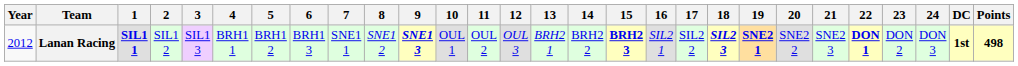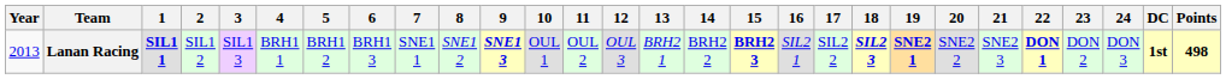 <table class="wikitable" style="text-align:center; font-size:85%">
 <tr>
 <th>Year</th>
 <th>Team</th>
 <th>1</th>
 <th>2</th>
 <th>3</th>
 <th>4</th>
 <th>5</th>
 <th>6</th>
 <th>7</th>
 <th>8</th>
 <th>9</th>
 <th>10</th>
 <th>11</th>
 <th>12</th>
 <th>13</th>
 <th>14</th>
 <th>15</th>
 <th>16</th>
 <th>17</th>
 <th>18</th>
 <th>19</th>
 <th>20</th>
 <th>21</th>
 <th>22</th>
 <th>23</th>
 <th>24</th>
 <th>DC</th>
 <th>Points</th>
 </tr>
 <tr>
-<td><a href='#'>2012</a></td>
+<td><a href='#'>2013</a></td>
 <th nowrap>Lanan Racing</th>
 <td style="background:#DFDFDF;"><strong><a href='#'>SIL1<br>1</a></strong><br></td>
 <td style="background:#DFFFDF;"><a href='#'>SIL1<br>2</a><br></td>
 <td style="background:#EFCFFF;"><a href='#'>SIL1<br>3</a><br></td>
 <td style="background:#DFFFDF;"><a href='#'>BRH1<br>1</a><br></td>
 <td style="background:#DFFFDF;"><a href='#'>BRH1<br>2</a><br></td>
 <td style="background:#DFFFDF;"><a href='#'>BRH1<br>3</a><br></td>
 <td style="background:#DFFFDF;"><a href='#'>SNE1<br>1</a><br></td>
 <td style="background:#DFFFDF;"><em><a href='#'>SNE1<br>2</a></em><br></td>
 <td style="background:#FFFFBF;"><strong><em><a href='#'>SNE1<br>3</a></em><br></strong></td>
 <td style="background:#DFDFDF;"><a href='#'>OUL<br>1</a><br></td>
 <td style="background:#DFFFDF;"><a href='#'>OUL<br>2</a><br></td>
 <td style="background:#DFDFDF;"><em><a href='#'>OUL<br>3</a></em><br></td>
 <td style="background:#DFFFDF;"><em><a href='#'>BRH2<br>1</a></em><br></td>
 <td style="background:#DFFFDF;"><a href='#'>BRH2<br>2</a><br></td>
 <td style="background:#FFFFBF;"><strong><a href='#'>BRH2<br>3</a></strong><br></td>
 <td style="background:#DFDFDF;"><em><a href='#'>SIL2<br>1</a></em><br></td>
 <td style="background:#DFFFDF;"><a href='#'>SIL2<br>2</a><br></td>
 <td style="background:#FFFFBF;"><strong><em><a href='#'>SIL2<br>3</a></em></strong><br></td>
 <td style="background:#FFDF9F;"><strong><a href='#'>SNE2<br>1</a></strong><br></td>
 <td style="background:#DFDFDF;"><a href='#'>SNE2<br>2</a><br></td>
 <td style="background:#DFFFDF;"><a href='#'>SNE2<br>3</a><br></td>
 <td style="background:#FFFFBF;"><strong><a href='#'>DON<br>1</a></strong><br></td>
 <td style="background:#DFFFDF;"><a href='#'>DON<br>2</a><br></td>
 <td style="background:#DFFFDF;"><a href='#'>DON<br>3</a><br></td>
 <th style="background:#FFFFBF;">1st</th>
 <th style="background:#FFFFBF;">498</th>
 </tr>
 </table>
